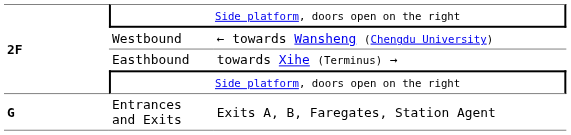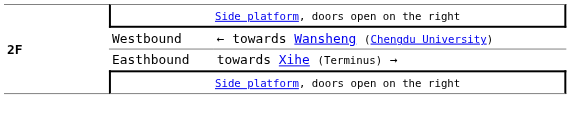 <table cellspacing=0 cellpadding=3>
 <tr>
 <td style="border-top:solid 1px gray;border-bottom:solid 1px gray;" rowspan=4 width=100><strong>2F</strong></td>
 <td style="border-right:solid 2px black;border-left:solid 2px black;border-top:solid 1px gray;border-bottom:solid 2px black;text-align:center;" colspan=2><small><a href='#'>Side platform</a>, doors open on the right</small></td>
 </tr>
 <tr>
 <td style="border-bottom:solid 1px gray;" width=100>Westbound</td>
 <td style="border-bottom:solid 1px gray;" width=350>←  towards <a href='#'>Wansheng</a> <small>(<a href='#'>Chengdu University</a>)</small></td>
 </tr>
 <tr>
 <td>Easthbound</td>
 <td>  towards <a href='#'>Xihe</a> <small>(Terminus)</small> →</td>
 </tr>
 <tr>
 <td style="border-right:solid 2px black;border-left:solid 2px black;border-top:solid 2px black;border-bottom:solid 1px gray;text-align:center;" colspan=2><small><a href='#'>Side platform</a>, doors open on the right</small></td>
 </tr>
-<tr>
-<td style="border-bottom:solid 1px gray;"><strong>G</strong></td>
-<td style="border-bottom:solid 1px gray;">Entrances and Exits</td>
-<td style="border-bottom:solid 1px gray;">Exits A, B, Faregates, Station Agent</td>
-</tr>
 </table>
